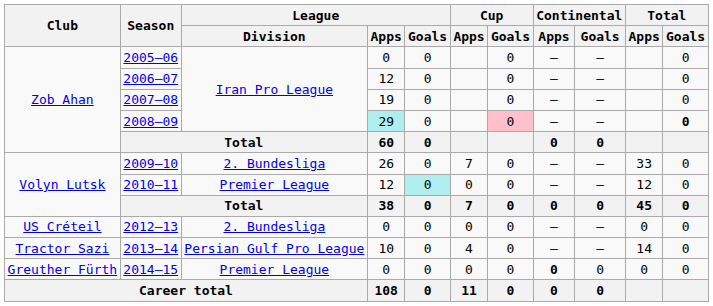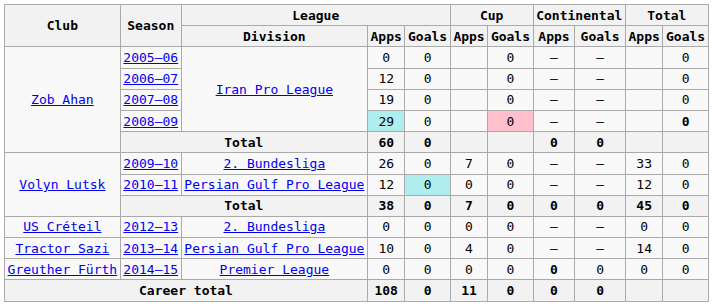 <table class="wikitable" style="text-align:center">
 <tr>
 <th rowspan="2">Club</th>
 <th rowspan="2">Season</th>
 <th colspan="3">League</th>
 <th colspan="2">Cup</th>
 <th colspan="2">Continental</th>
 <th colspan="2">Total</th>
 </tr>
 <tr>
 <th>Division</th>
 <th>Apps</th>
 <th>Goals</th>
 <th>Apps</th>
 <th>Goals</th>
 <th>Apps</th>
 <th>Goals</th>
 <th>Apps</th>
 <th>Goals</th>
 </tr>
 <tr>
 <td rowspan="5"><a href='#'>Zob Ahan</a></td>
 <td><a href='#'>2005–06</a></td>
 <td rowspan="4"><a href='#'>Iran Pro League</a></td>
 <td>0</td>
 <td>0</td>
 <td></td>
 <td>0</td>
 <td>–</td>
 <td>–</td>
 <td></td>
 <td>0</td>
 </tr>
 <tr>
 <td><a href='#'>2006–07</a></td>
 <td>12</td>
 <td>0</td>
 <td></td>
 <td>0</td>
 <td>–</td>
 <td>–</td>
 <td></td>
 <td>0</td>
 </tr>
 <tr>
 <td><a href='#'>2007–08</a></td>
 <td>19</td>
 <td>0</td>
 <td></td>
 <td>0</td>
 <td>–</td>
 <td>–</td>
 <td></td>
 <td>0</td>
 </tr>
 <tr>
 <td><a href='#'>2008–09</a></td>
 <td style="background: paleturquoise;">29</td>
 <td>0</td>
 <td></td>
 <td style="background: pink;">0</td>
 <td>–</td>
 <td>–</td>
 <td></td>
 <td><strong>0</strong></td>
 </tr>
 <tr>
 <th colspan="2">Total</th>
 <th>60</th>
 <th>0</th>
 <th></th>
 <th></th>
 <th>0</th>
 <th>0</th>
 <th></th>
 <th></th>
 </tr>
 <tr>
 <td rowspan="3"><a href='#'>Volyn Lutsk</a></td>
 <td><a href='#'>2009–10</a></td>
 <td><a href='#'>2. Bundesliga</a></td>
 <td>26</td>
 <td>0</td>
 <td>7</td>
 <td>0</td>
 <td>–</td>
 <td>–</td>
 <td>33</td>
 <td>0</td>
 </tr>
 <tr>
 <td><a href='#'>2010–11</a></td>
-<td><a href='#'>Premier League</a></td>
+<td><a href='#'>Persian Gulf Pro League</a></td>
 <td>12</td>
 <td style="background: paleturquoise;">0</td>
 <td>0</td>
 <td>0</td>
 <td>–</td>
 <td>–</td>
 <td>12</td>
 <td>0</td>
 </tr>
 <tr>
 <th colspan="2">Total</th>
 <th>38</th>
 <th>0</th>
 <th>7</th>
 <th>0</th>
 <th>0</th>
 <th>0</th>
 <th>45</th>
 <th>0</th>
 </tr>
 <tr>
 <td><a href='#'>US Créteil</a></td>
 <td><a href='#'>2012–13</a></td>
 <td><a href='#'>2. Bundesliga</a></td>
 <td>0</td>
 <td>0</td>
 <td>0</td>
 <td>0</td>
 <td>–</td>
 <td>–</td>
 <td>0</td>
 <td>0</td>
 </tr>
 <tr>
 <td><a href='#'>Tractor Sazi</a></td>
 <td><a href='#'>2013–14</a></td>
 <td><a href='#'>Persian Gulf Pro League</a></td>
 <td>10</td>
 <td>0</td>
 <td>4</td>
 <td>0</td>
 <td>–</td>
 <td>–</td>
 <td>14</td>
 <td>0</td>
 </tr>
 <tr>
 <td><a href='#'>Greuther Fürth</a></td>
 <td><a href='#'>2014–15</a></td>
 <td><a href='#'>Premier League</a></td>
 <td>0</td>
 <td>0</td>
 <td>0</td>
 <td>0</td>
 <td><strong>0</strong></td>
 <td>0</td>
 <td>0</td>
 <td>0</td>
 </tr>
 <tr>
 <th colspan="3">Career total</th>
 <th>108</th>
 <th>0</th>
 <th>11</th>
 <th>0</th>
 <th>0</th>
 <th>0</th>
 <th></th>
 <th></th>
 </tr>
 </table>
